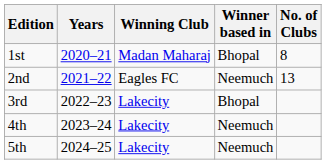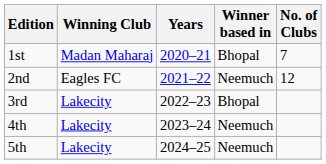 <table class="wikitable plainrowheaders">
 <tr>
 <th>Edition</th>
+<th>Winning Club</th>
 <th>Years</th>
-<th>Winning Club</th>
 <th>Winner <br> based in</th>
 <th>No. of <br> Clubs</th>
 </tr>
 <tr>
 <td>1st</td>
+<td><a href='#'>Madan Maharaj</a></td>
 <td align=center><a href='#'>2020–21</a></td>
-<td><a href='#'>Madan Maharaj</a></td>
 <td>Bhopal</td>
-<td>8</td>
+<td>7</td>
 </tr>
 <tr>
 <td>2nd</td>
+<td>Eagles FC</td>
 <td align=center><a href='#'>2021–22</a></td>
-<td>Eagles FC</td>
 <td>Neemuch</td>
-<td>13</td>
+<td>12</td>
 </tr>
 <tr>
 <td>3rd</td>
+<td><a href='#'>Lakecity</a></td>
 <td>2022–23</td>
-<td><a href='#'>Lakecity</a></td>
 <td>Bhopal</td>
 <td></td>
 </tr>
 <tr>
 <td>4th</td>
+<td><a href='#'>Lakecity</a></td>
 <td>2023–24</td>
-<td><a href='#'>Lakecity</a></td>
 <td>Neemuch</td>
 <td></td>
 </tr>
 <tr>
 <td>5th</td>
+<td><a href='#'>Lakecity</a></td>
 <td>2024–25</td>
-<td><a href='#'>Lakecity</a></td>
 <td>Neemuch</td>
 <td></td>
 </tr>
 </table>
